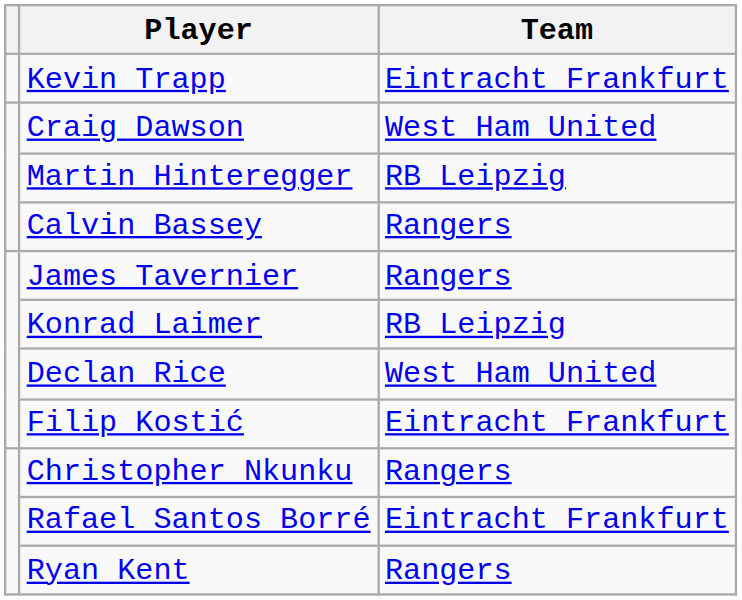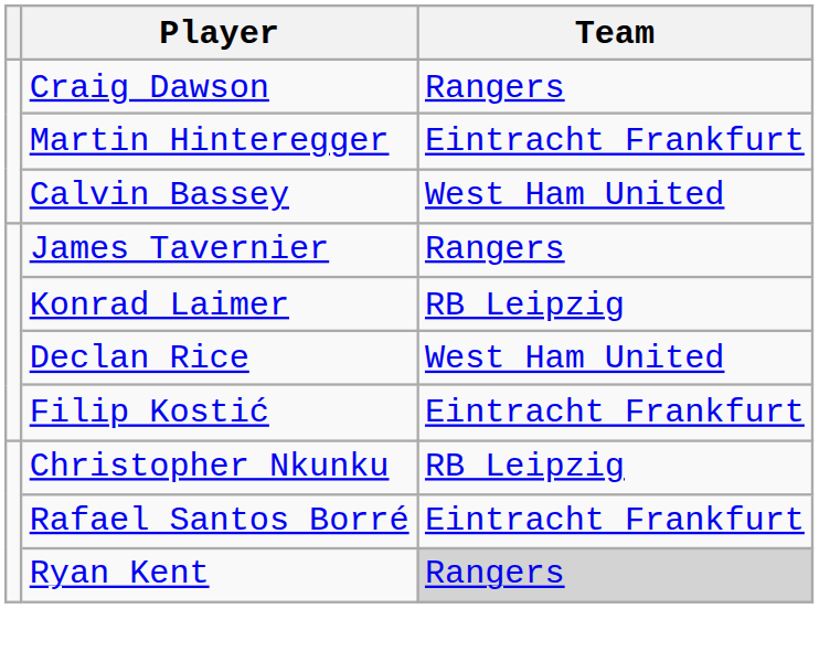 <table class="wikitable" style="text-align:center">
 <tr>
 <th></th>
 <th>Player</th>
 <th>Team</th>
 </tr>
 <tr>
-<td></td>
-<td align=left> <a href='#'>Kevin Trapp</a></td>
+<td rowspan=3></td>
+<td align=left> <a href='#'>Craig Dawson</a></td>
+<td align=left> <a href='#'>Rangers</a></td>
+</tr>
+<tr>
+<td align=left> <a href='#'>Martin Hinteregger</a></td>
 <td align=left> <a href='#'>Eintracht Frankfurt</a></td>
 </tr>
 <tr>
-<td rowspan=3></td>
-<td align=left> <a href='#'>Craig Dawson</a></td>
+<td align=left> <a href='#'>Calvin Bassey</a></td>
 <td align=left> <a href='#'>West Ham United</a></td>
-</tr>
-<tr>
-<td align=left> <a href='#'>Martin Hinteregger</a></td>
-<td align=left> <a href='#'>RB Leipzig</a></td>
-</tr>
-<tr>
-<td align=left> <a href='#'>Calvin Bassey</a></td>
-<td align=left> <a href='#'>Rangers</a></td>
 </tr>
 <tr>
 <td rowspan=4></td>
 <td align=left> <a href='#'>James Tavernier</a></td>
 <td align=left> <a href='#'>Rangers</a></td>
 </tr>
 <tr>
 <td align=left> <a href='#'>Konrad Laimer</a></td>
 <td align=left> <a href='#'>RB Leipzig</a></td>
 </tr>
 <tr>
 <td align=left> <a href='#'>Declan Rice</a></td>
 <td align=left> <a href='#'>West Ham United</a></td>
 </tr>
 <tr>
 <td align=left> <a href='#'>Filip Kostić</a></td>
 <td align=left> <a href='#'>Eintracht Frankfurt</a></td>
 </tr>
 <tr>
 <td rowspan=3></td>
 <td align=left> <a href='#'>Christopher Nkunku</a></td>
-<td align=left> <a href='#'>Rangers</a></td>
+<td align=left> <a href='#'>RB Leipzig</a></td>
 </tr>
 <tr>
 <td align=left> <a href='#'>Rafael Santos Borré</a></td>
 <td align=left> <a href='#'>Eintracht Frankfurt</a></td>
 </tr>
 <tr>
 <td align=left> <a href='#'>Ryan Kent</a></td>
-<td align=left> <a href='#'>Rangers</a></td>
+<td align=left style="background: lightgrey;"> <a href='#'>Rangers</a></td>
 </tr>
 </table>
